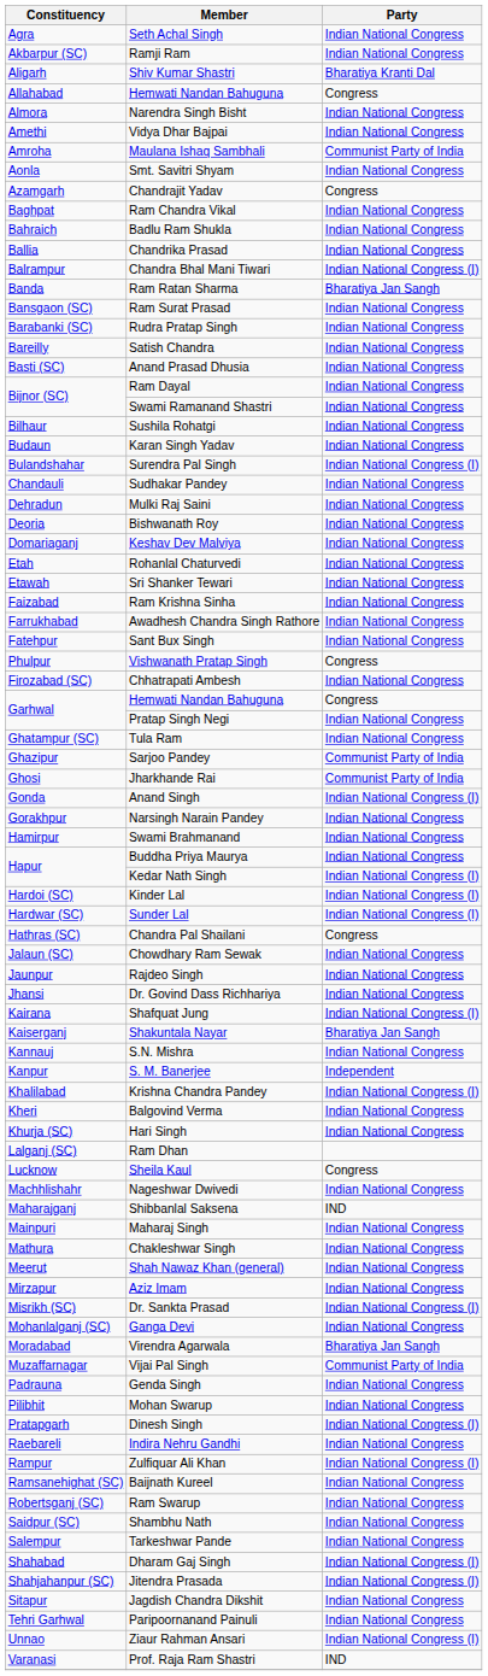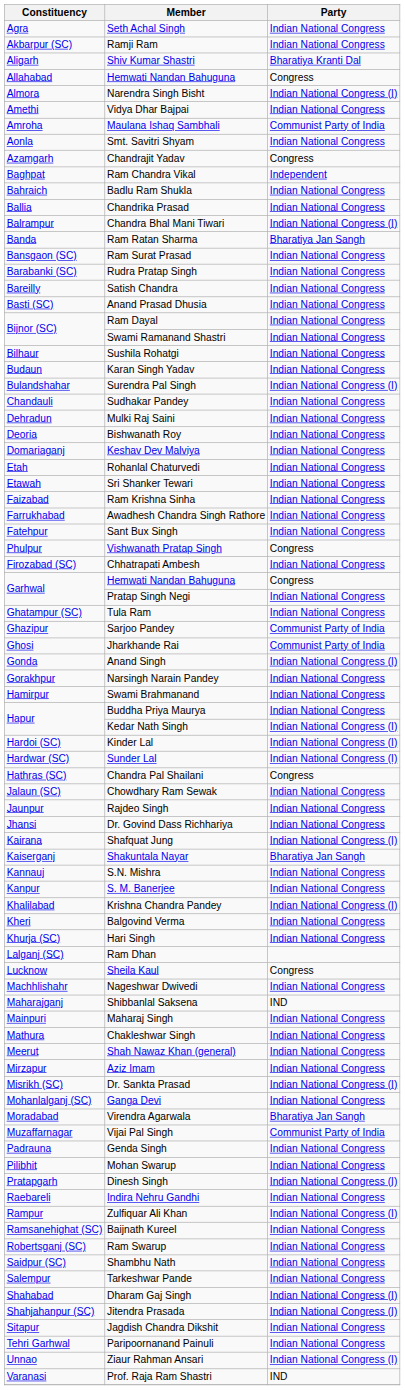 <table class="wikitable sortable">
 <tr>
 <th>Constituency</th>
 <th>Member</th>
 <th>Party</th>
 </tr>
 <tr>
 <td><a href='#'>Agra</a></td>
 <td><a href='#'>Seth Achal Singh</a></td>
 <td><a href='#'>Indian National Congress</a></td>
 </tr>
 <tr>
 <td><a href='#'>Akbarpur (SC)</a></td>
 <td>Ramji Ram</td>
 <td><a href='#'>Indian National Congress</a></td>
 </tr>
 <tr>
 <td><a href='#'>Aligarh</a></td>
 <td><a href='#'>Shiv Kumar Shastri</a></td>
 <td><a href='#'>Bharatiya Kranti Dal</a></td>
 </tr>
 <tr>
 <td><a href='#'>Allahabad</a></td>
 <td><a href='#'>Hemwati Nandan Bahuguna</a></td>
 <td>Congress</td>
 </tr>
 <tr>
 <td><a href='#'>Almora</a></td>
 <td>Narendra Singh Bisht</td>
-<td><a href='#'>Indian National Congress</a></td>
+<td><a href='#'>Indian National Congress (I)</a></td>
 </tr>
 <tr>
 <td><a href='#'>Amethi</a></td>
 <td>Vidya Dhar Bajpai</td>
 <td><a href='#'>Indian National Congress</a></td>
 </tr>
 <tr>
 <td><a href='#'>Amroha</a></td>
 <td><a href='#'>Maulana Ishaq Sambhali</a></td>
 <td><a href='#'>Communist Party of India</a></td>
 </tr>
 <tr>
 <td><a href='#'>Aonla</a></td>
 <td>Smt. Savitri Shyam</td>
 <td><a href='#'>Indian National Congress</a></td>
 </tr>
 <tr>
 <td><a href='#'>Azamgarh</a></td>
 <td>Chandrajit Yadav</td>
 <td>Congress</td>
 </tr>
 <tr>
 <td><a href='#'>Baghpat</a></td>
 <td>Ram Chandra Vikal</td>
-<td><a href='#'>Indian National Congress</a></td>
+<td><a href='#'>Independent</a></td>
 </tr>
 <tr>
 <td><a href='#'>Bahraich</a></td>
 <td>Badlu Ram Shukla</td>
 <td><a href='#'>Indian National Congress</a></td>
 </tr>
 <tr>
 <td><a href='#'>Ballia</a></td>
 <td>Chandrika Prasad</td>
 <td><a href='#'>Indian National Congress</a></td>
 </tr>
 <tr>
 <td><a href='#'>Balrampur</a></td>
 <td>Chandra Bhal Mani Tiwari</td>
 <td><a href='#'>Indian National Congress (I)</a></td>
 </tr>
 <tr>
 <td><a href='#'>Banda</a></td>
 <td>Ram Ratan Sharma</td>
 <td><a href='#'>Bharatiya Jan Sangh</a></td>
 </tr>
 <tr>
 <td><a href='#'>Bansgaon (SC)</a></td>
 <td>Ram Surat Prasad</td>
 <td><a href='#'>Indian National Congress</a></td>
 </tr>
 <tr>
 <td><a href='#'>Barabanki (SC)</a></td>
 <td>Rudra Pratap Singh</td>
 <td><a href='#'>Indian National Congress</a></td>
 </tr>
 <tr>
 <td><a href='#'>Bareilly</a></td>
 <td>Satish Chandra</td>
 <td><a href='#'>Indian National Congress</a></td>
 </tr>
 <tr>
 <td><a href='#'>Basti (SC)</a></td>
 <td>Anand Prasad Dhusia</td>
 <td><a href='#'>Indian National Congress</a></td>
 </tr>
 <tr>
 <td rowspan=2><a href='#'>Bijnor (SC)</a></td>
 <td>Ram Dayal</td>
 <td><a href='#'>Indian National Congress</a></td>
 </tr>
 <tr>
 <td>Swami Ramanand Shastri</td>
 <td><a href='#'>Indian National Congress</a></td>
 </tr>
 <tr>
 <td><a href='#'>Bilhaur</a></td>
 <td>Sushila Rohatgi</td>
 <td><a href='#'>Indian National Congress</a></td>
 </tr>
 <tr>
 <td><a href='#'>Budaun</a></td>
 <td>Karan Singh Yadav</td>
 <td><a href='#'>Indian National Congress</a></td>
 </tr>
 <tr>
 <td><a href='#'>Bulandshahar</a></td>
 <td>Surendra Pal Singh</td>
 <td><a href='#'>Indian National Congress (I)</a></td>
 </tr>
 <tr>
 <td><a href='#'>Chandauli</a></td>
 <td>Sudhakar Pandey</td>
 <td><a href='#'>Indian National Congress</a></td>
 </tr>
 <tr>
 <td><a href='#'>Dehradun</a></td>
 <td>Mulki Raj Saini</td>
 <td><a href='#'>Indian National Congress</a></td>
 </tr>
 <tr>
 <td><a href='#'>Deoria</a></td>
 <td>Bishwanath Roy</td>
 <td><a href='#'>Indian National Congress</a></td>
 </tr>
 <tr>
 <td><a href='#'>Domariaganj</a></td>
 <td><a href='#'>Keshav Dev Malviya</a></td>
 <td><a href='#'>Indian National Congress</a></td>
 </tr>
 <tr>
 <td><a href='#'>Etah</a></td>
 <td>Rohanlal Chaturvedi</td>
 <td><a href='#'>Indian National Congress</a></td>
 </tr>
 <tr>
 <td><a href='#'>Etawah</a></td>
 <td>Sri Shanker Tewari</td>
 <td><a href='#'>Indian National Congress</a></td>
 </tr>
 <tr>
 <td><a href='#'>Faizabad</a></td>
 <td>Ram Krishna Sinha</td>
 <td><a href='#'>Indian National Congress</a></td>
 </tr>
 <tr>
 <td><a href='#'>Farrukhabad</a></td>
 <td>Awadhesh Chandra Singh Rathore</td>
 <td><a href='#'>Indian National Congress</a></td>
 </tr>
 <tr>
 <td><a href='#'>Fatehpur</a></td>
 <td>Sant Bux Singh</td>
 <td><a href='#'>Indian National Congress</a></td>
 </tr>
 <tr>
 <td><a href='#'>Phulpur</a></td>
 <td><a href='#'>Vishwanath Pratap Singh</a></td>
 <td>Congress</td>
 </tr>
 <tr>
 <td><a href='#'>Firozabad (SC)</a></td>
 <td>Chhatrapati Ambesh</td>
 <td><a href='#'>Indian National Congress</a></td>
 </tr>
 <tr>
 <td rowspan=2><a href='#'>Garhwal</a></td>
 <td><a href='#'>Hemwati Nandan Bahuguna</a></td>
 <td>Congress</td>
 </tr>
 <tr>
 <td>Pratap Singh Negi</td>
 <td><a href='#'>Indian National Congress</a></td>
 </tr>
 <tr>
 <td><a href='#'>Ghatampur (SC)</a></td>
 <td>Tula Ram</td>
 <td><a href='#'>Indian National Congress</a></td>
 </tr>
 <tr>
 <td><a href='#'>Ghazipur</a></td>
 <td>Sarjoo Pandey</td>
 <td><a href='#'>Communist Party of India</a></td>
 </tr>
 <tr>
 <td><a href='#'>Ghosi</a></td>
 <td>Jharkhande Rai</td>
 <td><a href='#'>Communist Party of India</a></td>
 </tr>
 <tr>
 <td><a href='#'>Gonda</a></td>
 <td>Anand Singh</td>
 <td><a href='#'>Indian National Congress (I)</a></td>
 </tr>
 <tr>
 <td><a href='#'>Gorakhpur</a></td>
 <td>Narsingh Narain Pandey</td>
 <td><a href='#'>Indian National Congress</a></td>
 </tr>
 <tr>
 <td><a href='#'>Hamirpur</a></td>
 <td>Swami Brahmanand</td>
 <td><a href='#'>Indian National Congress</a></td>
 </tr>
 <tr>
 <td rowspan=2><a href='#'>Hapur</a></td>
 <td>Buddha Priya Maurya</td>
 <td><a href='#'>Indian National Congress</a></td>
 </tr>
 <tr>
 <td>Kedar Nath Singh</td>
 <td><a href='#'>Indian National Congress (I)</a></td>
 </tr>
 <tr>
 <td><a href='#'>Hardoi (SC)</a></td>
 <td>Kinder Lal</td>
 <td><a href='#'>Indian National Congress (I)</a></td>
 </tr>
 <tr>
 <td><a href='#'>Hardwar (SC)</a></td>
 <td><a href='#'>Sunder Lal</a></td>
 <td><a href='#'>Indian National Congress (I)</a></td>
 </tr>
 <tr>
 <td><a href='#'>Hathras (SC)</a></td>
 <td>Chandra Pal Shailani</td>
 <td>Congress</td>
 </tr>
 <tr>
 <td><a href='#'>Jalaun (SC)</a></td>
 <td>Chowdhary Ram Sewak</td>
 <td><a href='#'>Indian National Congress</a></td>
 </tr>
 <tr>
 <td><a href='#'>Jaunpur</a></td>
 <td>Rajdeo Singh</td>
 <td><a href='#'>Indian National Congress</a></td>
 </tr>
 <tr>
 <td><a href='#'>Jhansi</a></td>
 <td>Dr. Govind Dass Richhariya</td>
 <td><a href='#'>Indian National Congress</a></td>
 </tr>
 <tr>
 <td><a href='#'>Kairana</a></td>
 <td>Shafquat Jung</td>
 <td><a href='#'>Indian National Congress (I)</a></td>
 </tr>
 <tr>
 <td><a href='#'>Kaiserganj</a></td>
 <td><a href='#'>Shakuntala Nayar</a></td>
 <td><a href='#'>Bharatiya Jan Sangh</a></td>
 </tr>
 <tr>
 <td><a href='#'>Kannauj</a></td>
 <td>S.N. Mishra</td>
 <td><a href='#'>Indian National Congress</a></td>
 </tr>
 <tr>
 <td><a href='#'>Kanpur</a></td>
 <td><a href='#'>S. M. Banerjee</a></td>
-<td><a href='#'>Independent</a></td>
+<td><a href='#'>Indian National Congress</a></td>
 </tr>
 <tr>
 <td><a href='#'>Khalilabad</a></td>
 <td>Krishna Chandra Pandey</td>
 <td><a href='#'>Indian National Congress (I)</a></td>
 </tr>
 <tr>
 <td><a href='#'>Kheri</a></td>
 <td>Balgovind Verma</td>
 <td><a href='#'>Indian National Congress</a></td>
 </tr>
 <tr>
 <td><a href='#'>Khurja (SC)</a></td>
 <td>Hari Singh</td>
 <td><a href='#'>Indian National Congress</a></td>
 </tr>
 <tr>
 <td><a href='#'>Lalganj (SC)</a></td>
 <td>Ram Dhan</td>
 <td></td>
 </tr>
 <tr>
 <td><a href='#'>Lucknow</a></td>
 <td><a href='#'>Sheila Kaul</a></td>
 <td>Congress</td>
 </tr>
 <tr>
 <td><a href='#'>Machhlishahr</a></td>
 <td>Nageshwar Dwivedi</td>
 <td><a href='#'>Indian National Congress</a></td>
 </tr>
 <tr>
 <td><a href='#'>Maharajganj</a></td>
 <td>Shibbanlal Saksena</td>
 <td>IND</td>
 </tr>
 <tr>
 <td><a href='#'>Mainpuri</a></td>
 <td>Maharaj Singh</td>
 <td><a href='#'>Indian National Congress</a></td>
 </tr>
 <tr>
 <td><a href='#'>Mathura</a></td>
 <td>Chakleshwar Singh</td>
 <td><a href='#'>Indian National Congress</a></td>
 </tr>
 <tr>
 <td><a href='#'>Meerut</a></td>
 <td><a href='#'>Shah Nawaz Khan (general)</a></td>
 <td><a href='#'>Indian National Congress</a></td>
 </tr>
 <tr>
 <td><a href='#'>Mirzapur</a></td>
 <td><a href='#'>Aziz Imam</a></td>
 <td><a href='#'>Indian National Congress</a></td>
 </tr>
 <tr>
 <td><a href='#'>Misrikh (SC)</a></td>
 <td>Dr. Sankta Prasad</td>
 <td><a href='#'>Indian National Congress (I)</a></td>
 </tr>
 <tr>
 <td><a href='#'>Mohanlalganj (SC)</a></td>
 <td><a href='#'>Ganga Devi</a></td>
 <td><a href='#'>Indian National Congress</a></td>
 </tr>
 <tr>
 <td><a href='#'>Moradabad</a></td>
 <td>Virendra Agarwala</td>
 <td><a href='#'>Bharatiya Jan Sangh</a></td>
 </tr>
 <tr>
 <td><a href='#'>Muzaffarnagar</a></td>
 <td>Vijai Pal Singh</td>
 <td><a href='#'>Communist Party of India</a></td>
 </tr>
 <tr>
 <td><a href='#'>Padrauna</a></td>
 <td>Genda Singh</td>
 <td><a href='#'>Indian National Congress</a></td>
 </tr>
 <tr>
 <td><a href='#'>Pilibhit</a></td>
 <td>Mohan Swarup</td>
 <td><a href='#'>Indian National Congress</a></td>
 </tr>
 <tr>
 <td><a href='#'>Pratapgarh</a></td>
 <td>Dinesh Singh</td>
 <td><a href='#'>Indian National Congress (I)</a></td>
 </tr>
 <tr>
 <td><a href='#'>Raebareli</a></td>
 <td><a href='#'>Indira Nehru Gandhi</a></td>
 <td><a href='#'>Indian National Congress</a></td>
 </tr>
 <tr>
 <td><a href='#'>Rampur</a></td>
 <td>Zulfiquar Ali Khan</td>
 <td><a href='#'>Indian National Congress (I)</a></td>
 </tr>
 <tr>
 <td><a href='#'>Ramsanehighat (SC)</a></td>
 <td>Baijnath Kureel</td>
 <td><a href='#'>Indian National Congress</a></td>
 </tr>
 <tr>
 <td><a href='#'>Robertsganj (SC)</a></td>
 <td>Ram Swarup</td>
 <td><a href='#'>Indian National Congress</a></td>
 </tr>
 <tr>
 <td><a href='#'>Saidpur (SC)</a></td>
 <td>Shambhu Nath</td>
 <td><a href='#'>Indian National Congress</a></td>
 </tr>
 <tr>
 <td><a href='#'>Salempur</a></td>
 <td>Tarkeshwar Pande</td>
 <td><a href='#'>Indian National Congress</a></td>
 </tr>
 <tr>
 <td><a href='#'>Shahabad</a></td>
 <td>Dharam Gaj Singh</td>
 <td><a href='#'>Indian National Congress (I)</a></td>
 </tr>
 <tr>
 <td><a href='#'>Shahjahanpur (SC)</a></td>
 <td>Jitendra Prasada</td>
 <td><a href='#'>Indian National Congress (I)</a></td>
 </tr>
 <tr>
 <td><a href='#'>Sitapur</a></td>
 <td>Jagdish Chandra Dikshit</td>
 <td><a href='#'>Indian National Congress</a></td>
 </tr>
 <tr>
 <td><a href='#'>Tehri Garhwal</a></td>
 <td>Paripoornanand Painuli</td>
 <td><a href='#'>Indian National Congress</a></td>
 </tr>
 <tr>
 <td><a href='#'>Unnao</a></td>
 <td>Ziaur Rahman Ansari</td>
 <td><a href='#'>Indian National Congress (I)</a></td>
 </tr>
 <tr>
 <td><a href='#'>Varanasi</a></td>
 <td>Prof. Raja Ram Shastri</td>
 <td>IND</td>
 </tr>
 <tr>
 </tr>
 </table>
